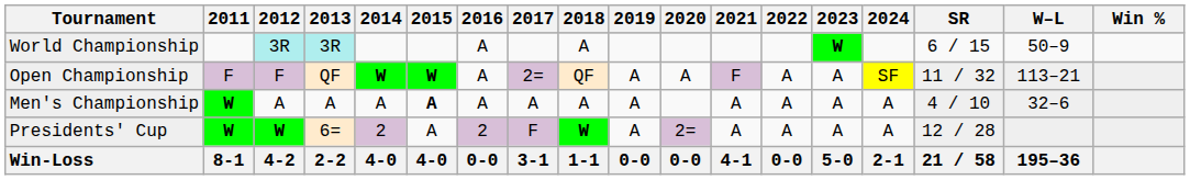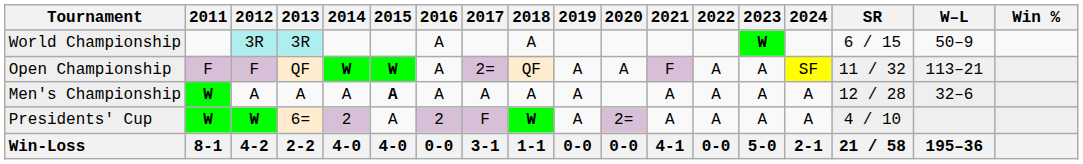 <table class=wikitable style=text-align:center;font-size:83%>
 <tr>
 <th>Tournament</th>
 <th>2011</th>
 <th>2012</th>
 <th>2013</th>
 <th>2014</th>
 <th>2015</th>
 <th>2016</th>
 <th>2017</th>
 <th>2018</th>
 <th>2019</th>
 <th>2020</th>
 <th>2021</th>
 <th>2022</th>
 <th>2023</th>
 <th>2024</th>
 <th width=50>SR</th>
 <th width=50>W–L</th>
 <th width=50>Win %</th>
 </tr>
 <tr>
 <td style="background:#efefef; text-align:left;">World Championship</td>
 <td></td>
 <td style="background:#afeeee;">3R</td>
 <td style="background:#afeeee;">3R</td>
 <td></td>
 <td></td>
 <td>A</td>
 <td></td>
 <td>A</td>
 <td></td>
 <td></td>
 <td></td>
 <td></td>
 <td bgcolor=lime><strong>W</strong></td>
 <td></td>
 <td>6 / 15</td>
 <td>50–9</td>
 <td></td>
 </tr>
 <tr>
 <td style="background:#efefef; text-align:left;">Open Championship</td>
 <td style="background:thistle;">F</td>
 <td style="background:thistle;">F</td>
 <td style="background:#ffebcd;">QF</td>
 <td bgcolor=lime><strong>W</strong></td>
 <td bgcolor=lime><strong>W</strong></td>
 <td>A</td>
 <td style="background:thistle;">2=</td>
 <td style="background:#ffebcd;">QF</td>
 <td>A</td>
 <td>A</td>
 <td style="background:thistle;">F</td>
 <td>A</td>
 <td>A</td>
 <td style="background:yellow;">SF</td>
 <td style="background:#efefef;">11 / 32</td>
 <td style="background:#efefef;">113–21</td>
 <td style="background:#efefef;"></td>
 </tr>
 <tr>
 <td style="background:#efefef; text-align:left;">Men's Championship</td>
 <td bgcolor=lime><strong>W</strong></td>
 <td>A</td>
 <td>A</td>
 <td>A</td>
 <td><strong>A</strong></td>
 <td>A</td>
 <td>A</td>
 <td>A</td>
 <td>A</td>
 <td></td>
 <td>A</td>
 <td>A</td>
 <td>A</td>
 <td>A</td>
-<td style="background:#efefef;">4 / 10</td>
+<td style="background:#efefef;">12 / 28</td>
 <td style="background:#efefef;">32–6</td>
 <td style="background:#efefef;"></td>
 </tr>
 <tr>
 <td style="background:#efefef; text-align:left;">Presidents' Cup</td>
 <td bgcolor=lime><strong>W</strong></td>
 <td bgcolor=lime><strong>W</strong></td>
 <td style="background:#ffebcd;">6=</td>
 <td style="background:thistle;">2</td>
 <td>A</td>
 <td style="background:thistle;">2</td>
 <td style="background:thistle;">F</td>
 <td bgcolor=lime><strong>W</strong></td>
 <td>A</td>
 <td style="background:thistle;">2=</td>
 <td>A</td>
 <td>A</td>
 <td>A</td>
 <td>A</td>
-<td style="background:#efefef;">12 / 28</td>
+<td style="background:#efefef;">4 / 10</td>
 <td style="background:#efefef;"></td>
 <td style="background:#efefef;"></td>
 </tr>
 <tr>
 <th style=text-align:left>Win-Loss</th>
 <th>8-1</th>
 <th>4-2</th>
 <th>2-2</th>
 <th>4-0</th>
 <th>4-0</th>
 <th>0-0</th>
 <th>3-1</th>
 <th>1-1</th>
 <th>0-0</th>
 <th>0-0</th>
 <th>4-1</th>
 <th>0-0</th>
 <th>5-0</th>
 <th>2-1</th>
 <th>21 / 58</th>
 <th>195–36</th>
 <th></th>
 </tr>
 </table>
